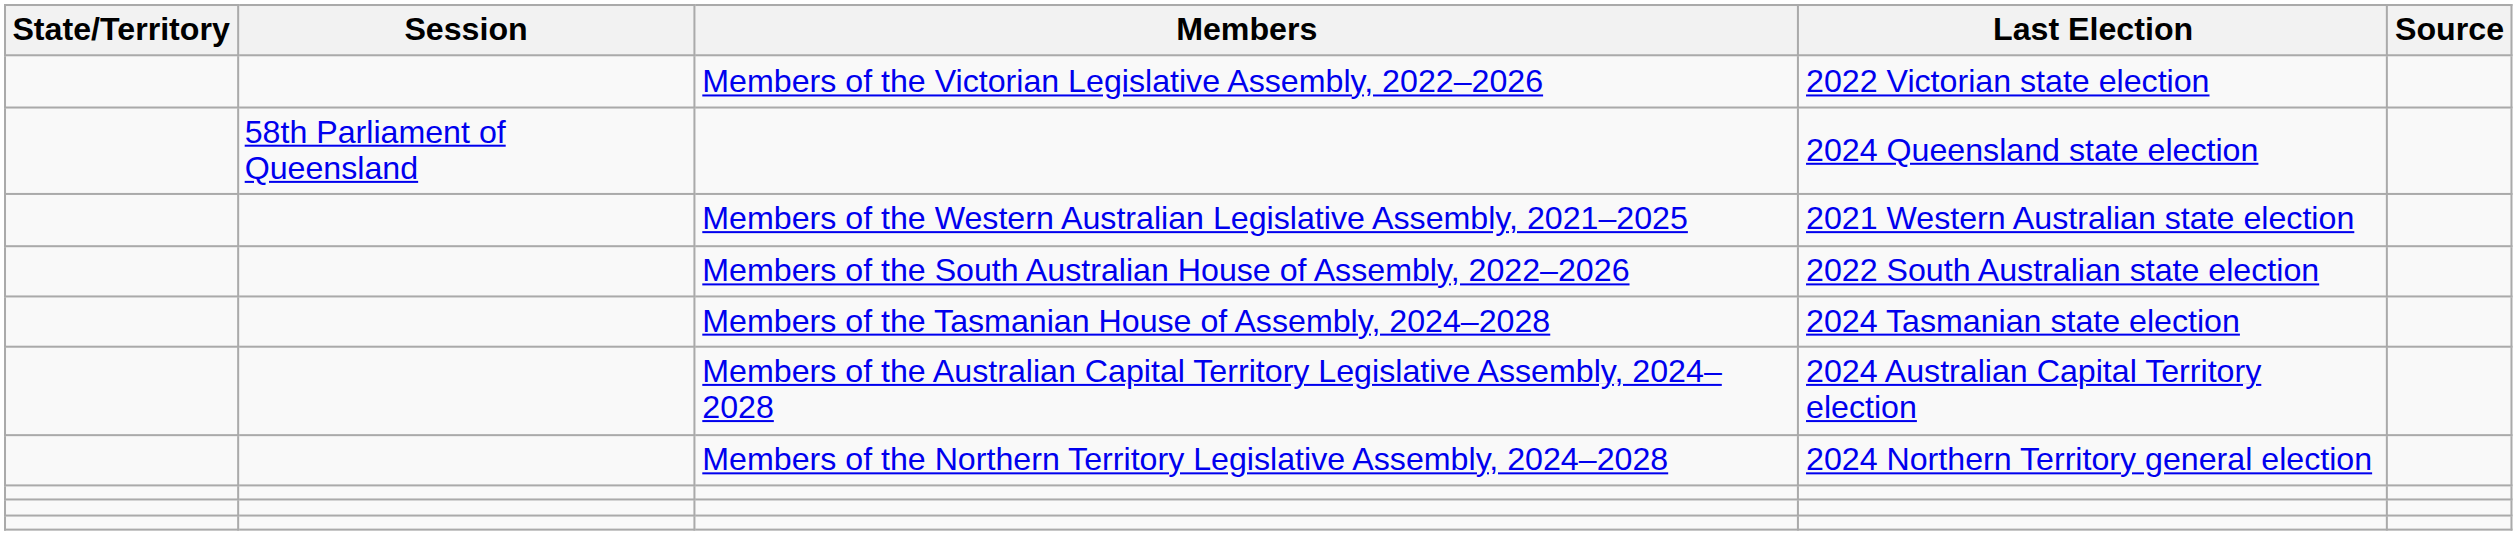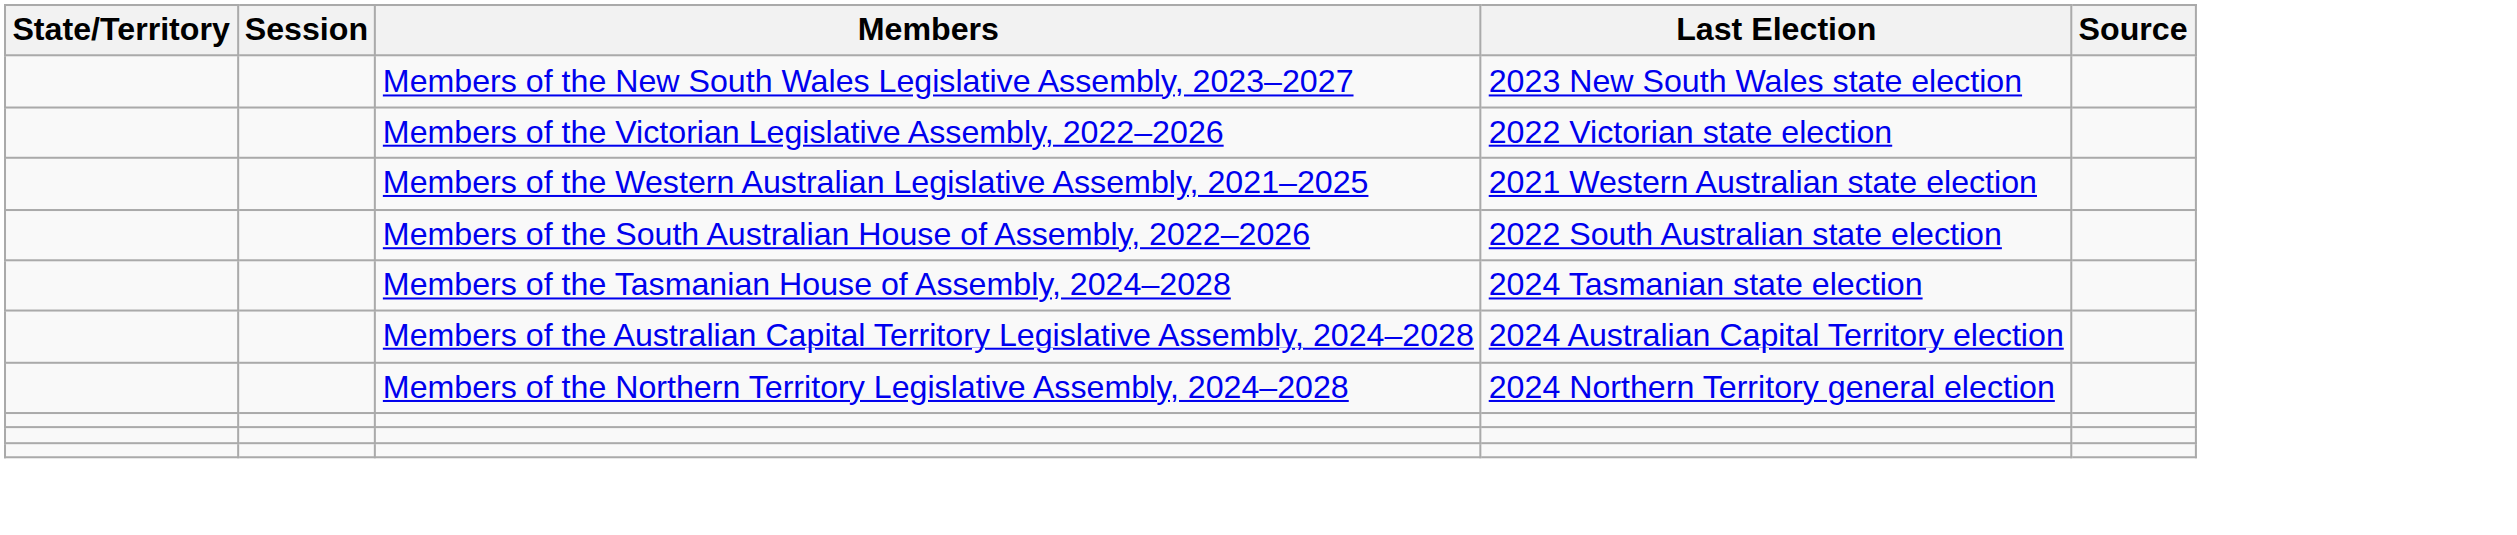 <table class="wikitable">
 <tr>
 <th>State/Territory</th>
 <th>Session</th>
 <th>Members</th>
 <th>Last Election</th>
 <th>Source</th>
 </tr>
 <tr>
 <td></td>
 <td></td>
-<td><a href='#'>Members of the Victorian Legislative Assembly, 2022–2026</a></td>
-<td><a href='#'>2022 Victorian state election</a></td>
+<td><a href='#'>Members of the New South Wales Legislative Assembly, 2023–2027</a></td>
+<td><a href='#'>2023 New South Wales state election</a></td>
 <td></td>
 </tr>
 <tr>
 <td></td>
-<td><a href='#'>58th Parliament of Queensland</a></td>
 <td></td>
-<td><a href='#'>2024 Queensland state election</a></td>
+<td><a href='#'>Members of the Victorian Legislative Assembly, 2022–2026</a></td>
+<td><a href='#'>2022 Victorian state election</a></td>
 <td></td>
 </tr>
 <tr>
 <td></td>
 <td></td>
 <td><a href='#'>Members of the Western Australian Legislative Assembly, 2021–2025</a></td>
 <td><a href='#'>2021 Western Australian state election</a></td>
 <td></td>
 </tr>
 <tr>
 <td></td>
 <td></td>
 <td><a href='#'>Members of the South Australian House of Assembly, 2022–2026</a></td>
 <td><a href='#'>2022 South Australian state election</a></td>
 <td></td>
 </tr>
 <tr>
 <td></td>
 <td></td>
 <td><a href='#'>Members of the Tasmanian House of Assembly, 2024–2028</a></td>
 <td><a href='#'>2024 Tasmanian state election</a></td>
 <td></td>
 </tr>
 <tr>
 <td></td>
 <td></td>
 <td><a href='#'>Members of the Australian Capital Territory Legislative Assembly, 2024–2028</a></td>
 <td><a href='#'>2024 Australian Capital Territory election</a></td>
 <td></td>
 </tr>
 <tr>
 <td></td>
 <td></td>
 <td><a href='#'>Members of the Northern Territory Legislative Assembly, 2024–2028</a></td>
 <td><a href='#'>2024 Northern Territory general election</a></td>
 <td></td>
 </tr>
 <tr>
 <td></td>
 <td></td>
 <td></td>
 <td></td>
 <td></td>
 </tr>
 <tr>
 <td></td>
 <td></td>
 <td></td>
 <td></td>
 <td></td>
 </tr>
 <tr>
 <td></td>
 <td></td>
 <td></td>
 <td></td>
 <td></td>
 </tr>
 </table>
